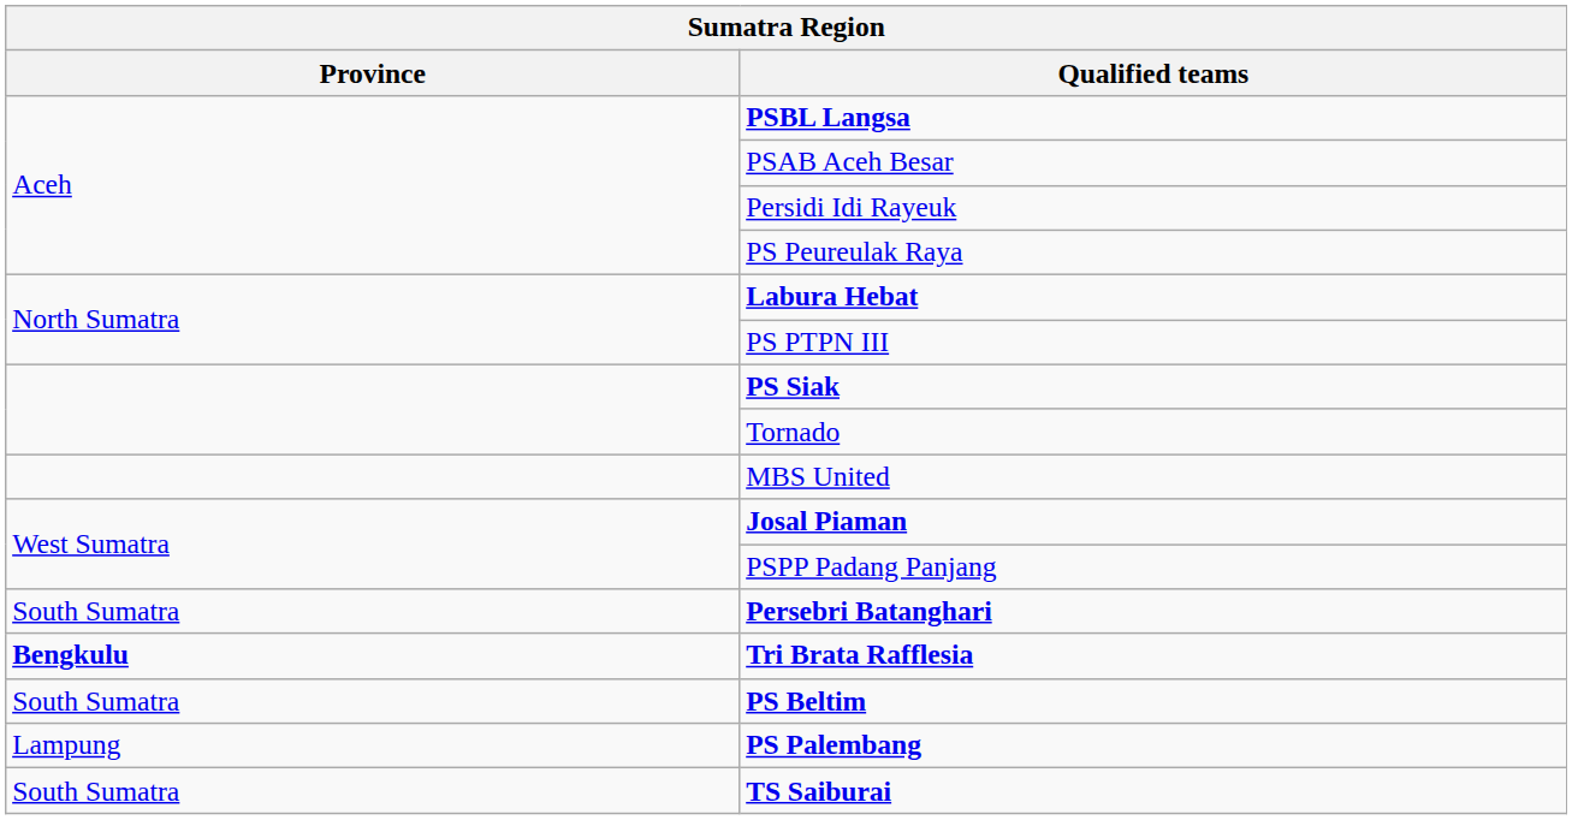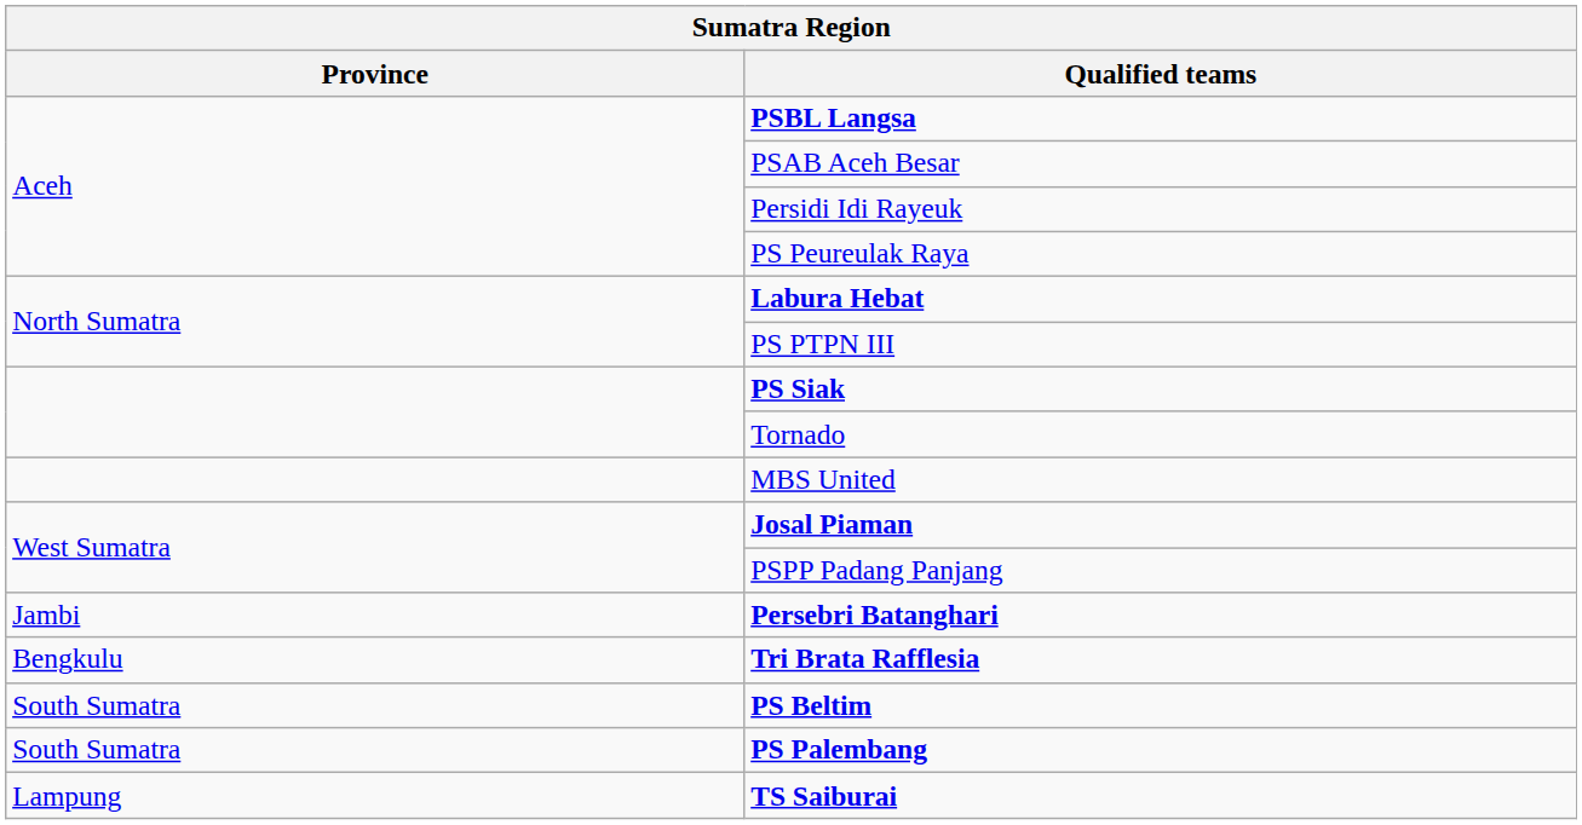 <table class="wikitable sortable" style="width:100%;">
 <tr>
 <th colspan="2"><strong>Sumatra Region</strong></th>
 </tr>
 <tr>
 <th style="width:47%;">Province</th>
 <th style="width:53%;">Qualified teams</th>
 </tr>
 <tr>
 <td rowspan="4"> <a href='#'>Aceh</a></td>
 <td><strong><a href='#'>PSBL Langsa</a></strong></td>
 </tr>
 <tr>
 <td><a href='#'>PSAB Aceh Besar</a></td>
 </tr>
 <tr>
 <td><a href='#'>Persidi Idi Rayeuk</a></td>
 </tr>
 <tr>
 <td><a href='#'>PS Peureulak Raya</a></td>
 </tr>
 <tr>
 <td rowspan="2"> <a href='#'>North Sumatra</a></td>
 <td><strong><a href='#'>Labura Hebat</a></strong></td>
 </tr>
 <tr>
 <td><a href='#'>PS PTPN III</a></td>
 </tr>
 <tr>
 <td rowspan="2"> </td>
 <td><strong><a href='#'>PS Siak</a></strong></td>
 </tr>
 <tr>
 <td><a href='#'>Tornado</a></td>
 </tr>
 <tr>
 <td> </td>
 <td><a href='#'>MBS United</a></td>
 </tr>
 <tr>
 <td rowspan="2"> <a href='#'>West Sumatra</a></td>
 <td><strong><a href='#'>Josal Piaman</a></strong></td>
 </tr>
 <tr>
 <td><a href='#'>PSPP Padang Panjang</a></td>
 </tr>
 <tr>
-<td> <a href='#'>South Sumatra</a></td>
+<td> <a href='#'>Jambi</a></td>
 <td><strong><a href='#'>Persebri Batanghari</a></strong></td>
 </tr>
 <tr>
-<td><strong> <a href='#'>Bengkulu</a></strong></td>
+<td> <a href='#'>Bengkulu</a></td>
 <td><strong><a href='#'>Tri Brata Rafflesia</a></strong></td>
 </tr>
 <tr>
 <td> <a href='#'>South Sumatra</a></td>
 <td><strong><a href='#'>PS Beltim</a></strong></td>
 </tr>
 <tr>
-<td rowspan "2"> <a href='#'>Lampung</a></td>
+<td> <a href='#'>South Sumatra</a></td>
 <td><strong><a href='#'>PS Palembang</a></strong></td>
 </tr>
 <tr>
-<td> <a href='#'>South Sumatra</a></td>
+<td rowspan "2"> <a href='#'>Lampung</a></td>
 <td><strong><a href='#'>TS Saiburai</a></strong></td>
 </tr>
 </table>
